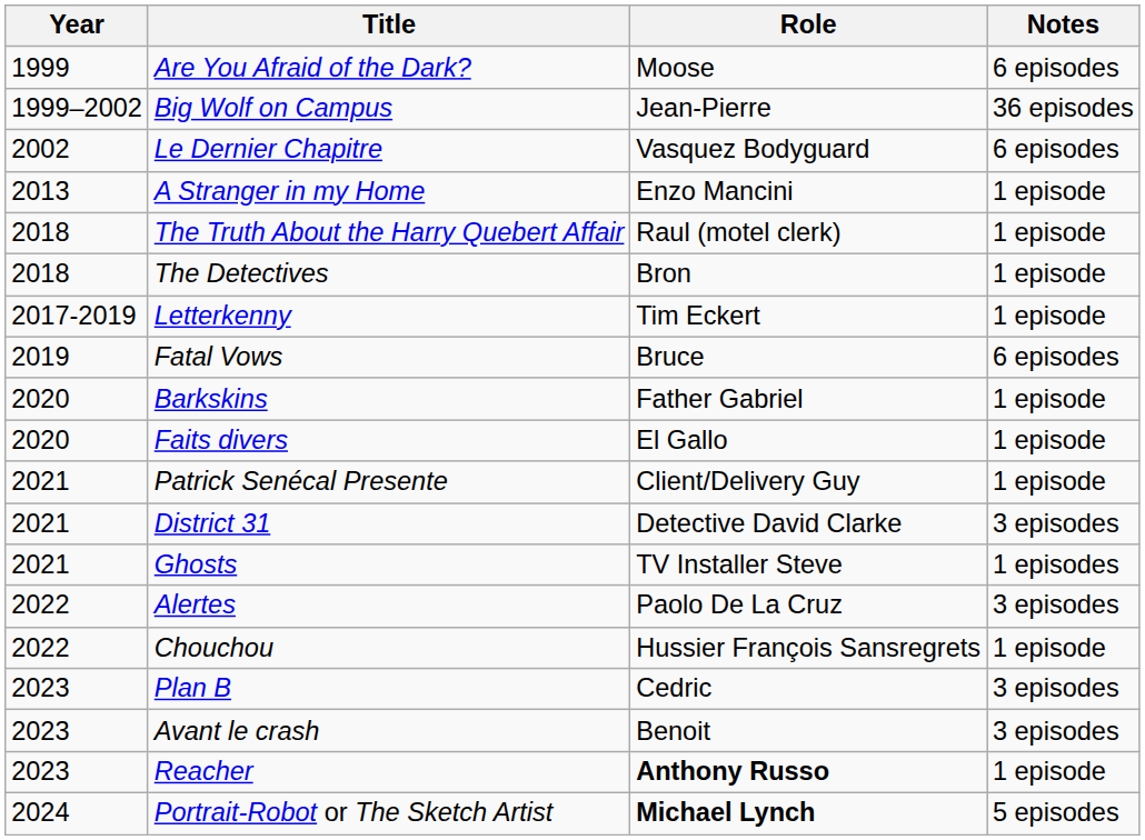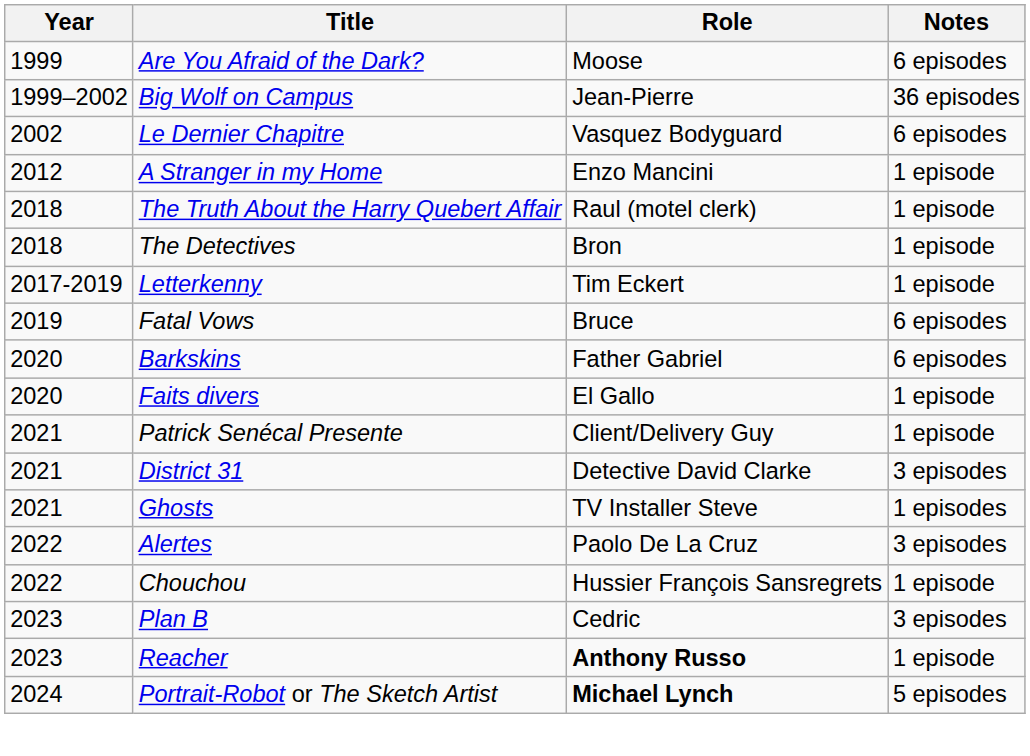 <table class="wikitable sortable">
 <tr>
 <th>Year</th>
 <th>Title</th>
 <th>Role</th>
 <th class="unsortable">Notes</th>
 </tr>
 <tr>
 <td>1999</td>
 <td><em><a href='#'>Are You Afraid of the Dark?</a></em></td>
 <td>Moose</td>
 <td>6 episodes</td>
 </tr>
 <tr>
 <td>1999–2002</td>
 <td><em><a href='#'>Big Wolf on Campus</a></em></td>
 <td>Jean-Pierre</td>
 <td>36 episodes</td>
 </tr>
 <tr>
 <td>2002</td>
 <td><em><a href='#'>Le Dernier Chapitre</a></em></td>
 <td>Vasquez Bodyguard</td>
 <td>6 episodes</td>
 </tr>
 <tr>
-<td>2013</td>
+<td>2012</td>
 <td data-sort-value="Stranger in my Home, A"><em><a href='#'>A Stranger in my Home</a></em></td>
 <td>Enzo Mancini</td>
 <td>1 episode</td>
 </tr>
 <tr>
 <td>2018</td>
 <td data-sort-value="Truth About the Harry Quebert Affair, The"><em><a href='#'>The Truth About the Harry Quebert Affair</a></em></td>
 <td>Raul (motel clerk)</td>
 <td>1 episode</td>
 </tr>
 <tr>
 <td>2018</td>
 <td data-sort-value="Detectives, The"><em>The Detectives</em></td>
 <td>Bron</td>
 <td>1 episode</td>
 </tr>
 <tr>
 <td>2017-2019</td>
 <td><em><a href='#'>Letterkenny</a></em></td>
 <td>Tim Eckert</td>
 <td>1 episode</td>
 </tr>
 <tr>
 <td>2019</td>
 <td><em>Fatal Vows</em></td>
 <td>Bruce</td>
 <td>6 episodes</td>
 </tr>
 <tr>
 <td>2020</td>
 <td><em><a href='#'>Barkskins</a></em></td>
 <td>Father Gabriel</td>
-<td>1 episode</td>
+<td>6 episodes</td>
 </tr>
 <tr>
 <td>2020</td>
 <td><em><a href='#'>Faits divers</a></em></td>
 <td>El Gallo</td>
 <td>1 episode</td>
 </tr>
 <tr>
 <td>2021</td>
 <td><em>Patrick Senécal Presente</em></td>
 <td>Client/Delivery Guy</td>
 <td>1 episode</td>
 </tr>
 <tr>
 <td>2021</td>
 <td><em><a href='#'>District 31</a></em></td>
 <td>Detective David Clarke</td>
 <td>3 episodes</td>
 </tr>
 <tr>
 <td>2021</td>
 <td><em><a href='#'>Ghosts</a></em></td>
 <td>TV Installer Steve</td>
 <td>1 episodes</td>
 </tr>
 <tr>
 <td>2022</td>
 <td><em><a href='#'>Alertes</a></em></td>
 <td>Paolo De La Cruz</td>
 <td>3 episodes</td>
 </tr>
 <tr>
 <td>2022</td>
 <td><em>Chouchou</em></td>
 <td>Hussier François Sansregrets</td>
 <td>1 episode</td>
 </tr>
 <tr>
 <td>2023</td>
 <td><em><a href='#'>Plan B</a></em></td>
 <td>Cedric</td>
 <td>3 episodes</td>
 </tr>
 <tr>
 <td>2023</td>
-<td><em>Avant le crash</em></td>
-<td>Benoit</td>
-<td>3 episodes</td>
-</tr>
-<tr>
-<td>2023</td>
 <td><em><a href='#'>Reacher</a></em></td>
 <td><strong>Anthony Russo</strong></td>
 <td>1 episode</td>
 </tr>
 <tr>
 <td>2024</td>
 <td><em><a href='#'>Portrait-Robot</a></em> or <em>The Sketch Artist</em></td>
 <td><strong>Michael Lynch</strong></td>
 <td>5 episodes</td>
 </tr>
 </table>
